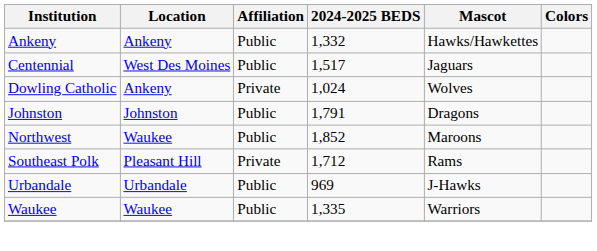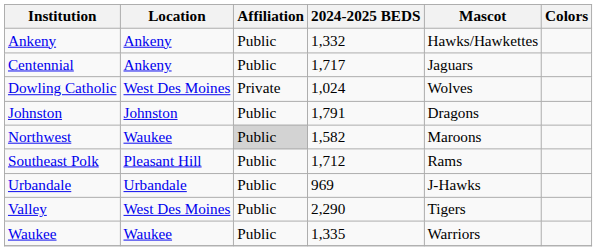 <table class="wikitable sortable">
 <tr>
 <th>Institution</th>
 <th>Location</th>
 <th>Affiliation</th>
 <th>2024-2025 BEDS</th>
 <th>Mascot</th>
 <th>Colors</th>
 </tr>
 <tr>
 <td><a href='#'>Ankeny</a></td>
 <td><a href='#'>Ankeny</a></td>
 <td>Public</td>
 <td>1,332</td>
 <td>Hawks/Hawkettes</td>
 <td> </td>
 </tr>
 <tr>
 <td><a href='#'>Centennial</a></td>
-<td><a href='#'>West Des Moines</a></td>
+<td><a href='#'>Ankeny</a></td>
 <td>Public</td>
-<td>1,517</td>
+<td>1,717</td>
 <td>Jaguars</td>
 <td> </td>
 </tr>
 <tr>
 <td><a href='#'>Dowling Catholic</a></td>
-<td><a href='#'>Ankeny</a></td>
+<td><a href='#'>West Des Moines</a></td>
 <td>Private</td>
 <td>1,024</td>
 <td>Wolves</td>
 <td> </td>
 </tr>
 <tr>
 <td><a href='#'>Johnston</a></td>
 <td><a href='#'>Johnston</a></td>
 <td>Public</td>
 <td>1,791</td>
 <td>Dragons</td>
 <td> </td>
 </tr>
 <tr>
 <td><a href='#'>Northwest</a></td>
 <td><a href='#'>Waukee</a></td>
-<td>Public</td>
-<td>1,852</td>
+<td style="background: lightgrey;">Public</td>
+<td>1,582</td>
 <td>Maroons</td>
 <td> </td>
 </tr>
 <tr>
 <td><a href='#'>Southeast Polk</a></td>
 <td><a href='#'>Pleasant Hill</a></td>
-<td>Private</td>
+<td>Public</td>
 <td>1,712</td>
 <td>Rams</td>
 <td> </td>
 </tr>
 <tr>
 <td><a href='#'>Urbandale</a></td>
 <td><a href='#'>Urbandale</a></td>
 <td>Public</td>
 <td>969</td>
 <td>J-Hawks</td>
 <td> </td>
 </tr>
 <tr>
+<td><a href='#'>Valley</a></td>
+<td><a href='#'>West Des Moines</a></td>
+<td>Public</td>
+<td>2,290</td>
+<td>Tigers</td>
+<td> </td>
+</tr>
+<tr>
 <td><a href='#'>Waukee</a></td>
 <td><a href='#'>Waukee</a></td>
 <td>Public</td>
 <td>1,335</td>
 <td>Warriors</td>
 <td> </td>
 </tr>
 <tr>
 </tr>
 </table>
